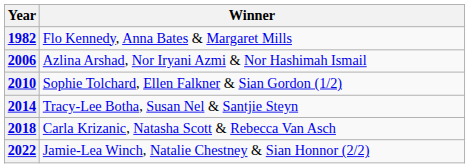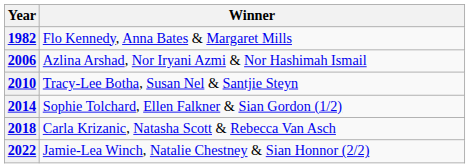 <table class="wikitable">
 <tr>
 <th>Year</th>
 <th Width=470>Winner</th>
 </tr>
 <tr>
 <th><a href='#'>1982</a></th>
 <td> <a href='#'>Flo Kennedy</a>, <a href='#'>Anna Bates</a> & <a href='#'>Margaret Mills</a></td>
 </tr>
 <tr>
 <th><a href='#'>2006</a></th>
 <td> <a href='#'>Azlina Arshad</a>, <a href='#'>Nor Iryani Azmi</a> & <a href='#'>Nor Hashimah Ismail</a></td>
 </tr>
 <tr>
 <th><a href='#'>2010</a></th>
-<td> <a href='#'>Sophie Tolchard</a>, <a href='#'>Ellen Falkner</a> & <a href='#'>Sian Gordon (1/2)</a></td>
+<td> <a href='#'>Tracy-Lee Botha</a>, <a href='#'>Susan Nel</a> & <a href='#'>Santjie Steyn</a></td>
 </tr>
 <tr>
 <th><a href='#'>2014</a></th>
-<td> <a href='#'>Tracy-Lee Botha</a>, <a href='#'>Susan Nel</a> & <a href='#'>Santjie Steyn</a></td>
+<td> <a href='#'>Sophie Tolchard</a>, <a href='#'>Ellen Falkner</a> & <a href='#'>Sian Gordon (1/2)</a></td>
 </tr>
 <tr>
 <th><a href='#'>2018</a></th>
 <td> <a href='#'>Carla Krizanic</a>, <a href='#'>Natasha Scott</a> & <a href='#'>Rebecca Van Asch</a></td>
 </tr>
 <tr>
 <th><a href='#'>2022</a></th>
 <td> <a href='#'>Jamie-Lea Winch</a>, <a href='#'>Natalie Chestney</a> & <a href='#'>Sian Honnor (2/2)</a></td>
 </tr>
 </table>
